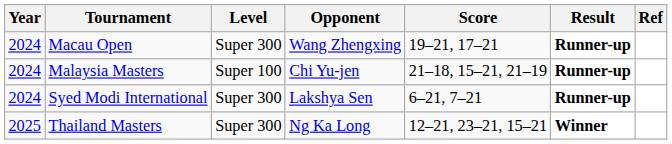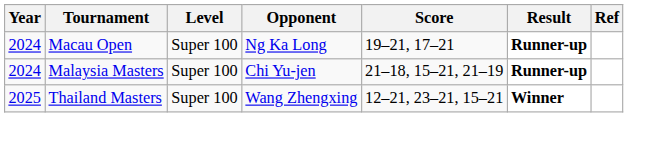 <table class="sortable wikitable" style="font-size: 90%;">
 <tr>
 <th>Year</th>
 <th>Tournament</th>
 <th>Level</th>
 <th>Opponent</th>
 <th>Score</th>
 <th>Result</th>
 <th>Ref</th>
 </tr>
 <tr>
 <td align="center"><a href='#'>2024</a></td>
 <td align="left"><a href='#'>Macau Open</a></td>
-<td align="left">Super 300</td>
-<td align="left"> <a href='#'>Wang Zhengxing</a></td>
+<td align="left">Super 100</td>
+<td align="left"> <a href='#'>Ng Ka Long</a></td>
 <td align="left">19–21, 17–21</td>
 <td style="text-align:left; background:white"> <strong>Runner-up</strong></td>
 <td style="text-align:center; background:white"></td>
 </tr>
 <tr>
 <td align="center"><a href='#'>2024</a></td>
 <td align="left"><a href='#'>Malaysia Masters</a></td>
 <td align="left">Super 100</td>
 <td align="left"> <a href='#'>Chi Yu-jen</a></td>
 <td align="left">21–18, 15–21, 21–19</td>
 <td style="text-align:left; background:white"> <strong>Runner-up</strong></td>
 <td style="text-align:center; background:white"></td>
 </tr>
 <tr>
-<td align="center"><a href='#'>2024</a></td>
-<td align="left"><a href='#'>Syed Modi International</a></td>
-<td align="left">Super 300</td>
-<td align="left"> <a href='#'>Lakshya Sen</a></td>
-<td align="left">6–21, 7–21</td>
-<td style="text-align:left; background:white"> <strong>Runner-up</strong></td>
-<td style="text-align:center; background:white"></td>
-</tr>
-<tr>
 <td align="center"><a href='#'>2025</a></td>
 <td align="left"><a href='#'>Thailand Masters</a></td>
-<td align="left">Super 300</td>
-<td align="left"> <a href='#'>Ng Ka Long</a></td>
+<td align="left">Super 100</td>
+<td align="left"> <a href='#'>Wang Zhengxing</a></td>
 <td align="left">12–21, 23–21, 15–21</td>
 <td style="text-align:left; background:white"> <strong>Winner</strong></td>
 <td style="text-align:center; background:white"></td>
 </tr>
 </table>
